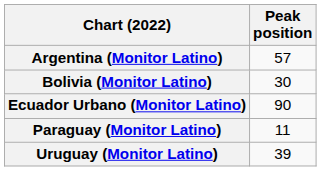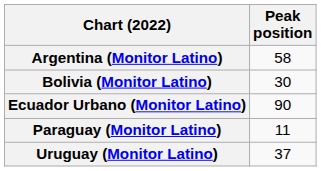 <table class="wikitable sortable plainrowheaders" style="text-align:center">
 <tr>
 <th scope="col">Chart (2022)</th>
 <th scope="col">Peak<br>position</th>
 </tr>
 <tr>
 <th scope="row">Argentina (<a href='#'>Monitor Latino</a>)</th>
-<td>57</td>
+<td>58</td>
 </tr>
 <tr>
 <th scope="row">Bolivia (<a href='#'>Monitor Latino</a>)</th>
 <td>30</td>
 </tr>
 <tr>
 <th scope="row">Ecuador Urbano (<a href='#'>Monitor Latino</a>)</th>
 <td>90</td>
 </tr>
 <tr>
 <th scope="row">Paraguay (<a href='#'>Monitor Latino</a>)</th>
 <td>11</td>
 </tr>
 <tr>
 <th scope="row">Uruguay (<a href='#'>Monitor Latino</a>)</th>
-<td>39</td>
+<td>37</td>
 </tr>
 </table>
